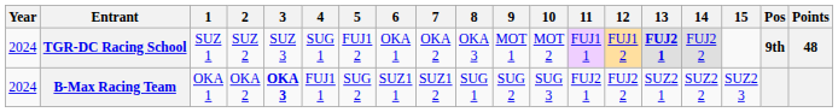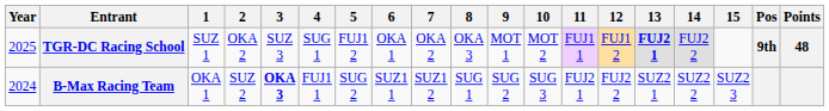 <table class="wikitable" style="text-align:center; font-size:85%">
 <tr>
 <th>Year</th>
 <th>Entrant</th>
 <th>1</th>
 <th>2</th>
 <th>3</th>
 <th>4</th>
 <th>5</th>
 <th>6</th>
 <th>7</th>
 <th>8</th>
 <th>9</th>
 <th>10</th>
 <th>11</th>
 <th>12</th>
 <th>13</th>
 <th>14</th>
 <th>15</th>
 <th>Pos</th>
 <th>Points</th>
 </tr>
 <tr>
-<td><a href='#'>2024</a></td>
+<td><a href='#'>2025</a></td>
 <th nowrap><a href='#'>TGR-DC Racing School</a></th>
 <td style="background:#;"><a href='#'>SUZ<br>1</a><br></td>
-<td style="background:#;"><a href='#'>SUZ<br>2</a><br></td>
+<td style="background:#;"><a href='#'>OKA<br>2</a><br></td>
 <td style="background:#;"><a href='#'>SUZ<br>3</a><br></td>
 <td style="background:#;"><a href='#'>SUG<br>1</a><br></td>
 <td style="background:#;"><a href='#'>FUJ1<br>2</a><br></td>
 <td style="background:#;"><a href='#'>OKA<br>1</a><br></td>
 <td style="background:#;"><a href='#'>OKA<br>2</a><br></td>
 <td style="background:#;"><a href='#'>OKA<br>3</a><br></td>
 <td style="background:#;"><a href='#'>MOT<br>1</a><br></td>
 <td style="background:#;"><a href='#'>MOT<br>2</a><br></td>
 <td style="background:#efcfff;"><a href='#'>FUJ1<br>1</a><br></td>
 <td style="background:#ffdf9f;"><a href='#'>FUJ1<br>2</a><br></td>
 <td style="background:#dfdfdf;"><strong><a href='#'>FUJ2<br>1</a></strong><br></td>
 <td style="background:#dfdfdf;"><a href='#'>FUJ2<br>2</a><br></td>
 <td></td>
 <th>9th</th>
 <th>48</th>
 </tr>
 <tr>
 <td><a href='#'>2024</a></td>
 <th nowrap><a href='#'>B-Max Racing Team</a></th>
 <td style="background:#;"><a href='#'>OKA<br>1</a><br></td>
-<td style="background:#;"><a href='#'>OKA<br>2</a><br></td>
+<td style="background:#;"><a href='#'>SUZ<br>2</a><br></td>
 <td style="background:#;"><strong><a href='#'>OKA<br>3</a><br></strong></td>
 <td style="background:#;"><a href='#'>FUJ1<br>1</a><br></td>
 <td style="background:#;"><a href='#'>SUG<br>2</a><br></td>
 <td style="background:#;"><a href='#'>SUZ1<br>1</a><br></td>
 <td style="background:#;"><a href='#'>SUZ1<br>2</a><br></td>
 <td style="background:#;"><a href='#'>SUG<br>1</a><br></td>
 <td style="background:#;"><a href='#'>SUG<br>2</a><br></td>
 <td style="background:#;"><a href='#'>SUG<br>3</a><br></td>
 <td style="background:#;"><a href='#'>FUJ2<br>1</a><br></td>
 <td style="background:#;"><a href='#'>FUJ2<br>2</a><br></td>
 <td style="background:#;"><a href='#'>SUZ2<br>1</a><br></td>
 <td style="background:#;"><a href='#'>SUZ2<br>2</a><br></td>
 <td style="background:#;"><a href='#'>SUZ2<br>3</a><br></td>
 <th></th>
 <th></th>
 </tr>
 </table>
